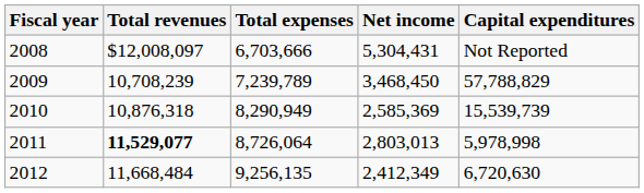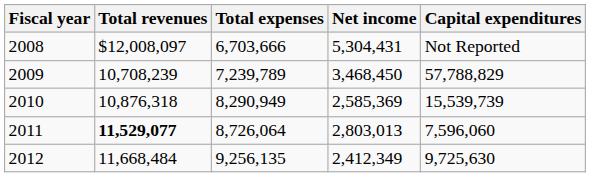 <table class="wikitable sortable">
 <tr>
 <th>Fiscal year</th>
 <th>Total revenues</th>
 <th>Total expenses</th>
 <th>Net income</th>
 <th>Capital expenditures</th>
 </tr>
 <tr>
 <td>2008</td>
 <td>$12,008,097</td>
 <td>6,703,666</td>
 <td>5,304,431</td>
 <td>Not Reported</td>
 </tr>
 <tr>
 <td>2009</td>
 <td>10,708,239</td>
 <td>7,239,789</td>
 <td>3,468,450</td>
 <td>57,788,829</td>
 </tr>
 <tr>
 <td>2010</td>
 <td>10,876,318</td>
 <td>8,290,949</td>
 <td>2,585,369</td>
 <td>15,539,739</td>
 </tr>
 <tr>
 <td>2011</td>
 <td><strong>11,529,077</strong></td>
 <td>8,726,064</td>
 <td>2,803,013</td>
-<td>5,978,998</td>
+<td>7,596,060</td>
 </tr>
 <tr>
 <td>2012</td>
 <td>11,668,484</td>
 <td>9,256,135</td>
 <td>2,412,349</td>
-<td>6,720,630</td>
+<td>9,725,630</td>
 </tr>
 </table>
